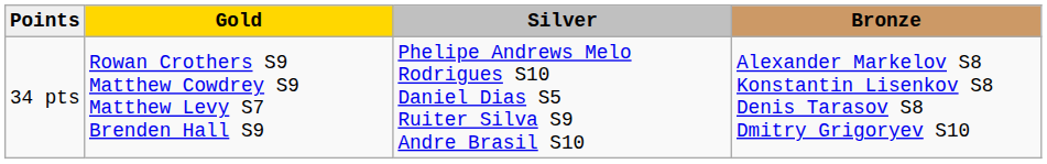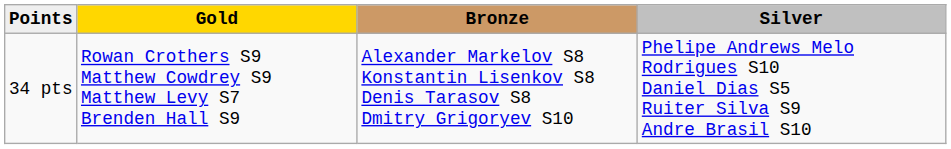 <table class="wikitable" style="text-align:left">
 <tr align="center">
 <td bgcolor=efefef><strong>Points</strong></td>
 <td width=200 bgcolor=gold><strong>Gold</strong></td>
+<td width=200 bgcolor=CC9966><strong>Bronze</strong></td>
 <td width=220 bgcolor=silver><strong>Silver</strong></td>
-<td width=200 bgcolor=CC9966><strong>Bronze</strong></td>
 </tr>
 <tr>
 <td>34 pts</td>
 <td><a href='#'>Rowan Crothers</a> S9<br><a href='#'>Matthew Cowdrey</a> S9<br><a href='#'>Matthew Levy</a> S7<br><a href='#'>Brenden Hall</a> S9<br></td>
+<td><a href='#'>Alexander Markelov</a> S8<br><a href='#'>Konstantin Lisenkov</a> S8<br><a href='#'>Denis Tarasov</a> S8<br><a href='#'>Dmitry Grigoryev</a> S10<br></td>
 <td><a href='#'>Phelipe Andrews Melo Rodrigues</a> S10<br><a href='#'>Daniel Dias</a> S5<br><a href='#'>Ruiter Silva</a> S9<br><a href='#'>Andre Brasil</a> S10<br></td>
-<td><a href='#'>Alexander Markelov</a> S8<br><a href='#'>Konstantin Lisenkov</a> S8<br><a href='#'>Denis Tarasov</a> S8<br><a href='#'>Dmitry Grigoryev</a> S10<br></td>
 </tr>
 </table>
